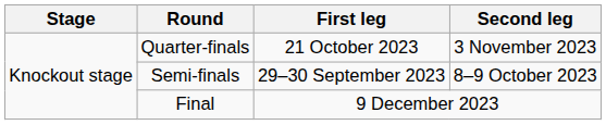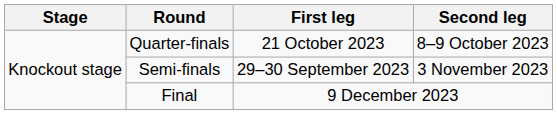 <table class="wikitable" style="text-align:center">
 <tr>
 <th>Stage</th>
 <th>Round</th>
 <th>First leg</th>
 <th>Second leg</th>
 </tr>
 <tr>
 <td rowspan=3>Knockout stage</td>
 <td>Quarter-finals</td>
 <td>21 October 2023</td>
-<td>3 November 2023</td>
+<td>8–9 October 2023</td>
 </tr>
 <tr>
 <td>Semi-finals</td>
 <td>29–30 September 2023</td>
-<td>8–9 October 2023</td>
+<td>3 November 2023</td>
 </tr>
 <tr>
 <td>Final</td>
 <td colspan=2>9 December 2023</td>
 </tr>
 </table>
